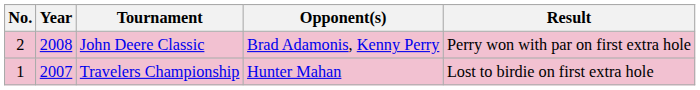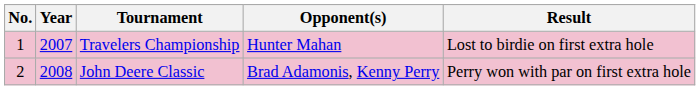 <table class="wikitable" style="font-size:95%;">
 <tr>
 <th>No.</th>
 <th>Year</th>
 <th>Tournament</th>
 <th>Opponent(s)</th>
 <th>Result</th>
 </tr>
 <tr style="background:#F2C1D1;">
+<td align=center>1</td>
+<td><a href='#'>2007</a></td>
+<td><a href='#'>Travelers Championship</a></td>
+<td> <a href='#'>Hunter Mahan</a></td>
+<td>Lost to birdie on first extra hole</td>
+</tr>
+<tr style="background:#F2C1D1;">
 <td align=center>2</td>
 <td><a href='#'>2008</a></td>
 <td><a href='#'>John Deere Classic</a></td>
 <td> <a href='#'>Brad Adamonis</a>,  <a href='#'>Kenny Perry</a></td>
 <td>Perry won with par on first extra hole</td>
 </tr>
-<tr style="background:#F2C1D1;">
-<td align=center>1</td>
-<td><a href='#'>2007</a></td>
-<td><a href='#'>Travelers Championship</a></td>
-<td> <a href='#'>Hunter Mahan</a></td>
-<td>Lost to birdie on first extra hole</td>
-</tr>
 </table>
